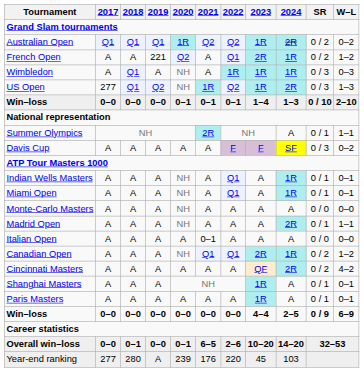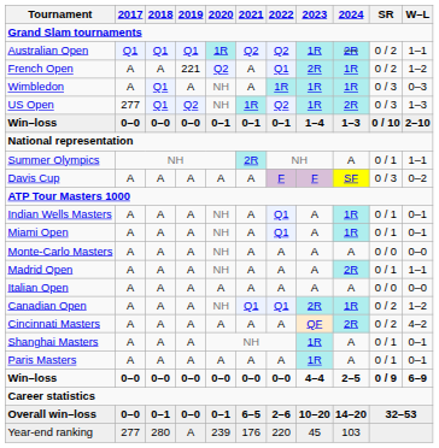 <table class=wikitable style=text-align:center;font-size:97%>
 <tr>
 <th>Tournament</th>
 <th><a href='#'>2017</a></th>
 <th><a href='#'>2018</a></th>
 <th><a href='#'>2019</a></th>
 <th><a href='#'>2020</a></th>
 <th><a href='#'>2021</a></th>
 <th><a href='#'>2022</a></th>
 <th><a href='#'>2023</a></th>
 <th><a href='#'>2024</a></th>
 <th>SR</th>
 <th>W–L</th>
 </tr>
 <tr>
 <td colspan="11" style="text-align:left"><strong><a href='#'>Grand Slam tournaments</a></strong></td>
 </tr>
 <tr>
 <td align=left><a href='#'>Australian Open</a></td>
 <td bgcolor=ecf2ff><a href='#'>Q1</a></td>
 <td bgcolor=ecf2ff><a href='#'>Q1</a></td>
 <td bgcolor=ecf2ff><a href='#'>Q1</a></td>
 <td bgcolor=afeeee><a href='#'>1R</a></td>
 <td bgcolor=ecf2ff><a href='#'>Q2</a></td>
 <td bgcolor=ecf2ff><a href='#'>Q2</a></td>
 <td bgcolor=afeeee><a href='#'>1R</a></td>
 <td bgcolor=afeeee><s><a href='#'>2R</a></s></td>
 <td>0 / 2</td>
-<td>0–2</td>
+<td>1–1</td>
 </tr>
 <tr>
 <td align=left><a href='#'>French Open</a></td>
 <td>A</td>
 <td>A</td>
 <td>221</td>
 <td bgcolor=ecf2ff><a href='#'>Q2</a></td>
 <td>A</td>
 <td bgcolor=ecf2ff><a href='#'>Q1</a></td>
 <td bgcolor=afeeee><a href='#'>2R</a></td>
 <td bgcolor=afeeee><a href='#'>1R</a></td>
 <td>0 / 2</td>
 <td>1–2</td>
 </tr>
 <tr>
 <td align=left><a href='#'>Wimbledon</a></td>
 <td>A</td>
 <td bgcolor=ecf2ff><a href='#'>Q1</a></td>
 <td>A</td>
 <td style=color:#767676>NH</td>
 <td>A</td>
 <td bgcolor=afeeee><a href='#'>1R</a></td>
 <td bgcolor=afeeee><a href='#'>1R</a></td>
 <td bgcolor=afeeee><a href='#'>1R</a></td>
 <td>0 / 3</td>
 <td>0–3</td>
 </tr>
 <tr>
 <td align=left><a href='#'>US Open</a></td>
 <td>277</td>
 <td bgcolor=ecf2ff><a href='#'>Q1</a></td>
 <td bgcolor=ecf2ff><a href='#'>Q2</a></td>
 <td style=color:#767676>NH</td>
 <td bgcolor=afeeee><a href='#'>1R</a></td>
 <td bgcolor=ecf2ff><a href='#'>Q2</a></td>
 <td bgcolor=afeeee><a href='#'>1R</a></td>
 <td bgcolor=afeeee><a href='#'>2R</a></td>
 <td>0 / 3</td>
 <td>1–3</td>
 </tr>
 <tr style=font-weight:bold;background:#efefef>
 <td style=text-align:left>Win–loss</td>
 <td>0–0</td>
 <td>0–0</td>
 <td>0–0</td>
 <td>0–1</td>
 <td>0–1</td>
 <td>0–1</td>
 <td>1–4</td>
 <td>1–3</td>
 <td>0 / 10</td>
 <td>2–10</td>
 </tr>
 <tr>
 <td colspan="11" align="left"><strong>National representation</strong></td>
 </tr>
 <tr>
 <td align=left><a href='#'>Summer Olympics</a></td>
 <td colspan=4 style=color:#767676>NH</td>
 <td bgcolor=afeeee><a href='#'>2R</a></td>
 <td colspan=2 style=color:#767676>NH</td>
 <td>A</td>
 <td>0 / 1</td>
 <td>1–1</td>
 </tr>
 <tr>
 <td align=left><a href='#'>Davis Cup</a></td>
 <td>A</td>
 <td>A</td>
 <td>A</td>
 <td>A</td>
 <td>A</td>
 <td bgcolor=thistle><a href='#'>F</a></td>
 <td bgcolor=thistle><a href='#'>F</a></td>
 <td bgcolor=yellow><a href='#'>SF</a></td>
 <td>0 / 3</td>
 <td>0–2</td>
 </tr>
 <tr>
 <td colspan="11" style="text-align:left"><strong><a href='#'>ATP Tour Masters 1000</a></strong></td>
 </tr>
 <tr>
 <td align=left><a href='#'>Indian Wells Masters</a></td>
 <td>A</td>
 <td>A</td>
 <td>A</td>
 <td style=color:#767676>NH</td>
 <td>A</td>
 <td bgcolor=ecf2ff><a href='#'>Q1</a></td>
 <td>A</td>
 <td bgcolor=afeeee><a href='#'>1R</a></td>
 <td>0 / 1</td>
 <td>0–1</td>
 </tr>
 <tr>
 <td align=left><a href='#'>Miami Open</a></td>
 <td>A</td>
 <td>A</td>
 <td>A</td>
 <td style=color:#767676>NH</td>
 <td>A</td>
 <td bgcolor=ecf2ff><a href='#'>Q1</a></td>
 <td>A</td>
 <td bgcolor=afeeee><a href='#'>1R</a></td>
 <td>0 / 1</td>
 <td>0–1</td>
 </tr>
 <tr>
 <td align=left><a href='#'>Monte-Carlo Masters</a></td>
 <td>A</td>
 <td>A</td>
 <td>A</td>
 <td style=color:#767676>NH</td>
 <td>A</td>
 <td>A</td>
 <td>A</td>
 <td>A</td>
 <td>0 / 0</td>
 <td>0–0</td>
 </tr>
 <tr>
 <td align=left><a href='#'>Madrid Open</a></td>
 <td>A</td>
 <td>A</td>
 <td>A</td>
 <td style=color:#767676>NH</td>
 <td>A</td>
 <td>A</td>
 <td>A</td>
 <td bgcolor=afeeee><a href='#'>2R</a></td>
 <td>0 / 1</td>
 <td>1–1</td>
 </tr>
 <tr>
 <td align=left><a href='#'>Italian Open</a></td>
 <td>A</td>
 <td>A</td>
 <td>A</td>
 <td>A</td>
-<td>0–1</td>
+<td>A</td>
 <td>A</td>
 <td>A</td>
 <td>A</td>
 <td>0 / 0</td>
 <td>0–0</td>
 </tr>
 <tr>
 <td align=left><a href='#'>Canadian Open</a></td>
 <td>A</td>
 <td>A</td>
 <td>A</td>
 <td style=color:#767676>NH</td>
 <td bgcolor=ecf2ff><a href='#'>Q1</a></td>
 <td bgcolor=ecf2ff><a href='#'>Q1</a></td>
 <td bgcolor=afeeee><a href='#'>2R</a></td>
 <td bgcolor=afeeee><a href='#'>1R</a></td>
 <td>0 / 2</td>
 <td>1–2</td>
 </tr>
 <tr>
 <td align=left><a href='#'>Cincinnati Masters</a></td>
 <td>A</td>
 <td>A</td>
 <td>A</td>
 <td>A</td>
 <td>A</td>
 <td>A</td>
 <td bgcolor=ffebcd><a href='#'>QF</a></td>
 <td bgcolor=afeeee><a href='#'>2R</a></td>
 <td>0 / 2</td>
 <td>4–2</td>
 </tr>
 <tr>
 <td align=left><a href='#'>Shanghai Masters</a></td>
 <td>A</td>
 <td>A</td>
 <td>A</td>
 <td colspan=3 style=color:#767676>NH</td>
 <td bgcolor=afeeee><a href='#'>1R</a></td>
 <td>A</td>
 <td>0 / 1</td>
 <td>0–1</td>
 </tr>
 <tr>
 <td align=left><a href='#'>Paris Masters</a></td>
 <td>A</td>
 <td>A</td>
 <td>A</td>
 <td>A</td>
 <td>A</td>
 <td>A</td>
 <td bgcolor=afeeee><a href='#'>1R</a></td>
 <td>A</td>
 <td>0 / 1</td>
 <td>0–1</td>
 </tr>
 <tr>
 <td align=left><strong>Win–loss</strong></td>
 <td><strong>0–0</strong></td>
 <td><strong>0–0</strong></td>
 <td><strong>0–0</strong></td>
 <td><strong>0–0</strong></td>
 <td><strong>0–0</strong></td>
 <td><strong>0–0</strong></td>
 <td><strong>4–4</strong></td>
 <td><strong>2–5</strong></td>
 <td><strong>0 / 9</strong></td>
 <td><strong>6–9</strong></td>
 </tr>
 <tr>
 <td colspan="11" align="left"><strong>Career statistics</strong></td>
 </tr>
 <tr style="font-weight:bold; background:#efefef;">
 <td style=text-align:left>Overall win–loss</td>
 <td>0–0</td>
 <td>0–1</td>
 <td>0–0</td>
 <td>0–1</td>
 <td>6–5</td>
 <td>2–6</td>
 <td>10–20</td>
 <td>14–20</td>
 <td colspan="2">32–53</td>
 </tr>
 <tr bgcolor=efefef>
 <td align=left>Year-end ranking</td>
 <td>277</td>
 <td>280</td>
 <td>A</td>
 <td>239</td>
 <td>176</td>
 <td>220</td>
 <td>45</td>
 <td>103</td>
 <td colspan="2"><strong></strong></td>
 </tr>
 </table>
